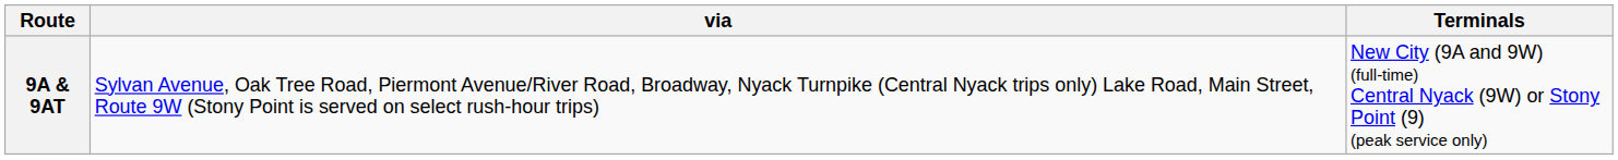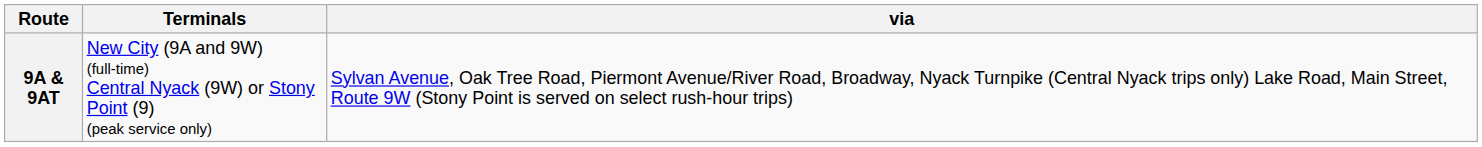 <table class=wikitable style="font-size: 95%;" |>
 <tr>
 <th>Route</th>
+<th>Terminals</th>
 <th>via</th>
-<th>Terminals</th>
 </tr>
 <tr>
 <th>9A & 9AT</th>
+<td><a href='#'>New City</a> (9A and 9W)<br><small>(full-time)<br></small><a href='#'>Central Nyack</a> (9W) or <a href='#'>Stony Point</a> (9)<br><small>(peak service only)</small></td>
 <td><a href='#'>Sylvan Avenue</a>, Oak Tree Road, Piermont Avenue/River Road, Broadway, Nyack Turnpike (Central Nyack trips only) Lake Road, Main Street, <a href='#'>Route 9W</a> (Stony Point is served on select rush-hour trips)</td>
-<td><a href='#'>New City</a> (9A and 9W)<br><small>(full-time)<br></small><a href='#'>Central Nyack</a> (9W) or <a href='#'>Stony Point</a> (9)<br><small>(peak service only)</small></td>
 </tr>
 </table>
